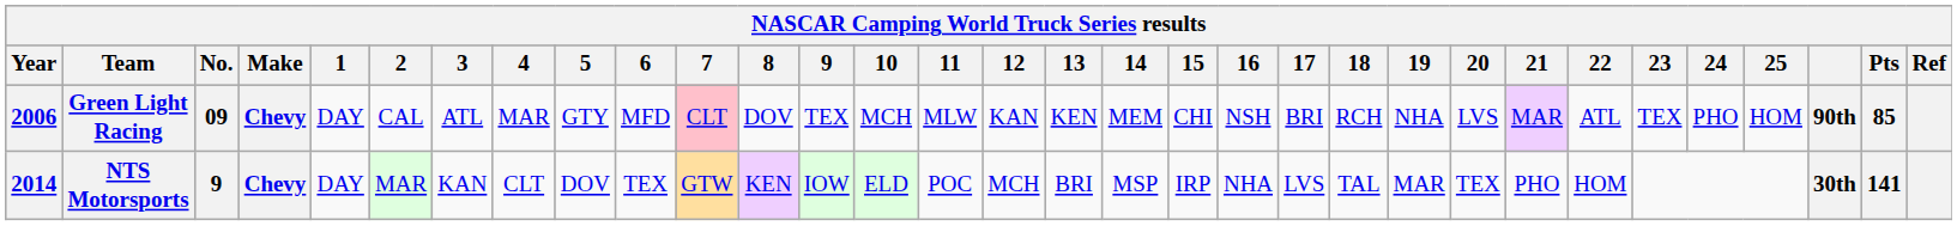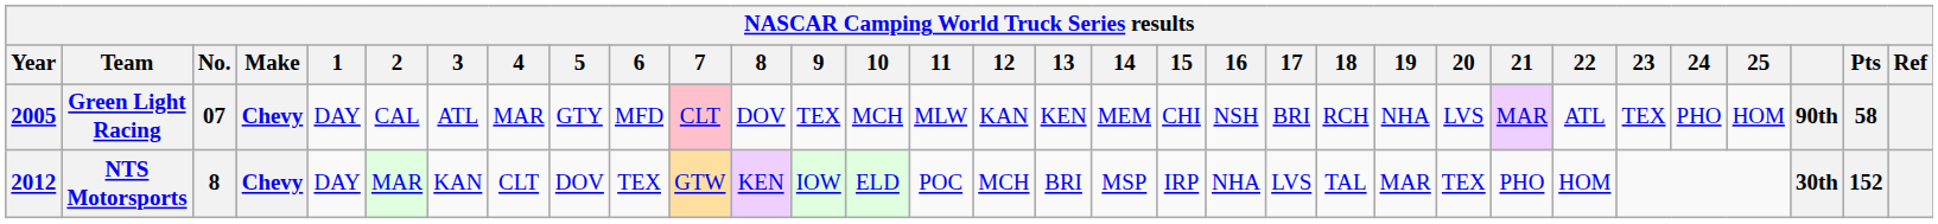 <table class="wikitable" style="text-align:center; font-size:75%">
 <tr>
 <th colspan=32><a href='#'>NASCAR Camping World Truck Series</a> results</th>
 </tr>
 <tr>
 <th>Year</th>
 <th>Team</th>
 <th>No.</th>
 <th>Make</th>
 <th>1</th>
 <th>2</th>
 <th>3</th>
 <th>4</th>
 <th>5</th>
 <th>6</th>
 <th>7</th>
 <th>8</th>
 <th>9</th>
 <th>10</th>
 <th>11</th>
 <th>12</th>
 <th>13</th>
 <th>14</th>
 <th>15</th>
 <th>16</th>
 <th>17</th>
 <th>18</th>
 <th>19</th>
 <th>20</th>
 <th>21</th>
 <th>22</th>
 <th>23</th>
 <th>24</th>
 <th>25</th>
 <th></th>
 <th>Pts</th>
 <th>Ref</th>
 </tr>
 <tr>
-<th><a href='#'>2006</a></th>
+<th><a href='#'>2005</a></th>
 <th><a href='#'>Green Light Racing</a></th>
-<th>09</th>
+<th>07</th>
 <th><a href='#'>Chevy</a></th>
 <td><a href='#'>DAY</a></td>
 <td><a href='#'>CAL</a></td>
 <td><a href='#'>ATL</a></td>
 <td><a href='#'>MAR</a></td>
 <td><a href='#'>GTY</a></td>
 <td><a href='#'>MFD</a></td>
 <td style="background: pink;"><a href='#'>CLT</a></td>
 <td><a href='#'>DOV</a></td>
 <td><a href='#'>TEX</a></td>
 <td><a href='#'>MCH</a></td>
 <td><a href='#'>MLW</a></td>
 <td><a href='#'>KAN</a></td>
 <td><a href='#'>KEN</a></td>
 <td><a href='#'>MEM</a></td>
 <td><a href='#'>CHI</a></td>
 <td><a href='#'>NSH</a></td>
 <td><a href='#'>BRI</a></td>
 <td><a href='#'>RCH</a></td>
 <td><a href='#'>NHA</a></td>
 <td><a href='#'>LVS</a></td>
 <td style="background:#EFCFFF;"><a href='#'>MAR</a><br></td>
 <td><a href='#'>ATL</a></td>
 <td><a href='#'>TEX</a></td>
 <td><a href='#'>PHO</a></td>
 <td><a href='#'>HOM</a></td>
 <th>90th</th>
-<th>85</th>
+<th>58</th>
 <th></th>
 </tr>
 <tr>
-<th><a href='#'>2014</a></th>
+<th><a href='#'>2012</a></th>
 <th><a href='#'>NTS Motorsports</a></th>
-<th>9</th>
+<th>8</th>
 <th><a href='#'>Chevy</a></th>
 <td><a href='#'>DAY</a></td>
 <td style="background:#DFFFDF;"><a href='#'>MAR</a><br></td>
 <td><a href='#'>KAN</a></td>
 <td><a href='#'>CLT</a></td>
 <td><a href='#'>DOV</a></td>
 <td><a href='#'>TEX</a></td>
 <td style="background:#FFDF9F;"><a href='#'>GTW</a><br></td>
 <td style="background:#EFCFFF;"><a href='#'>KEN</a><br></td>
 <td style="background:#DFFFDF;"><a href='#'>IOW</a><br></td>
 <td style="background:#DFFFDF;"><a href='#'>ELD</a><br></td>
 <td><a href='#'>POC</a></td>
 <td><a href='#'>MCH</a></td>
 <td><a href='#'>BRI</a></td>
 <td><a href='#'>MSP</a></td>
 <td><a href='#'>IRP</a></td>
 <td><a href='#'>NHA</a></td>
 <td><a href='#'>LVS</a></td>
 <td><a href='#'>TAL</a></td>
 <td><a href='#'>MAR</a></td>
 <td><a href='#'>TEX</a></td>
 <td><a href='#'>PHO</a></td>
 <td><a href='#'>HOM</a></td>
 <td colspan=3></td>
 <th>30th</th>
-<th>141</th>
+<th>152</th>
 <th></th>
 </tr>
 </table>
